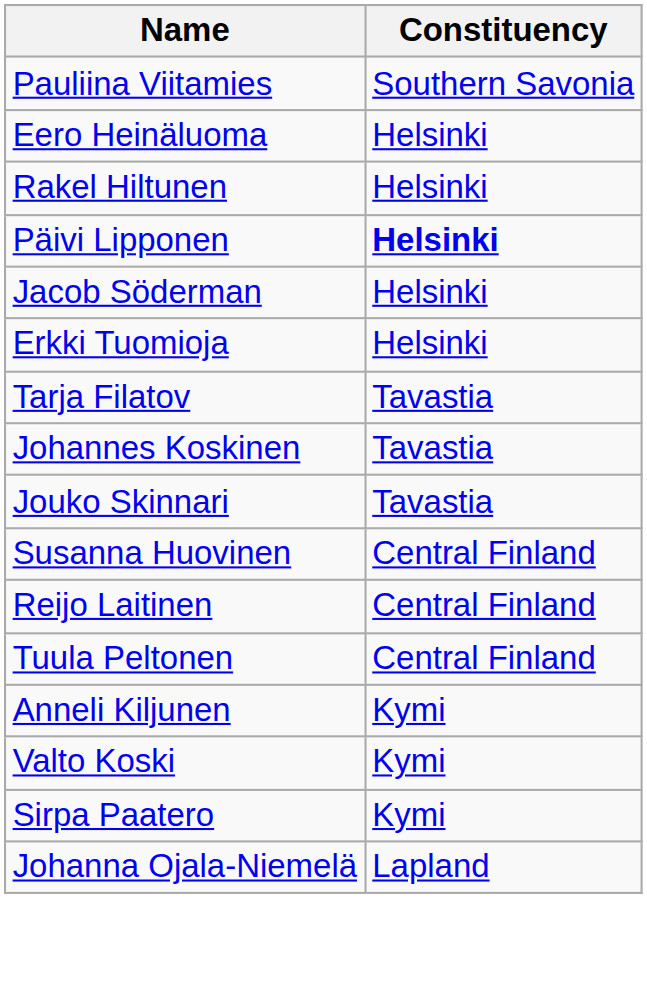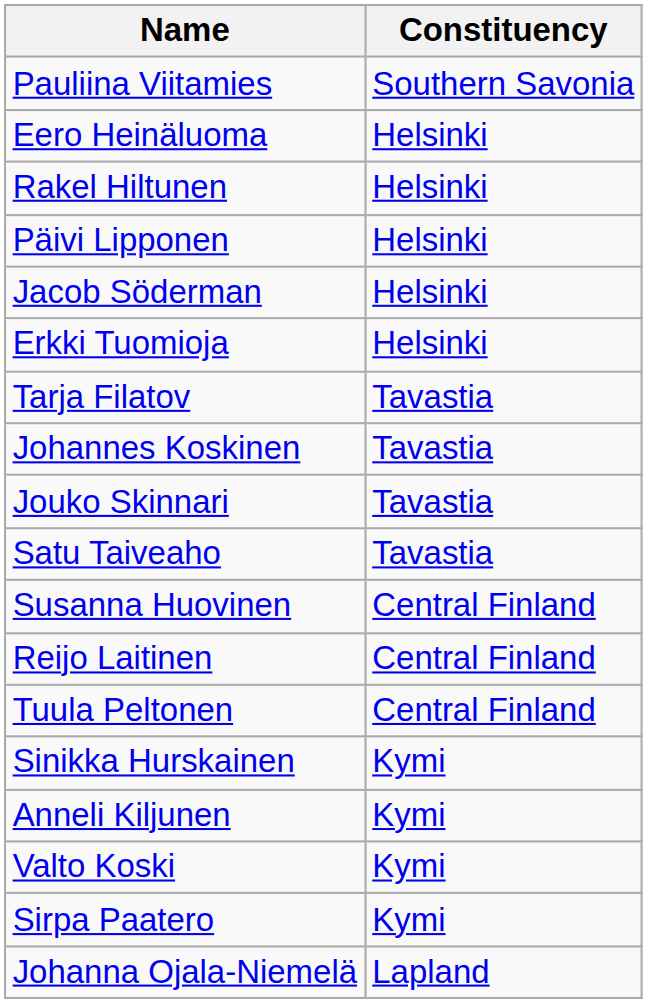 <table class="wikitable">
 <tr>
 <th>Name</th>
 <th>Constituency</th>
 </tr>
 <tr>
 <td><a href='#'>Pauliina Viitamies</a></td>
 <td><a href='#'>Southern Savonia</a></td>
 </tr>
 <tr>
 <td><a href='#'>Eero Heinäluoma</a></td>
 <td><a href='#'>Helsinki</a></td>
 </tr>
 <tr>
 <td><a href='#'>Rakel Hiltunen</a></td>
 <td><a href='#'>Helsinki</a></td>
 </tr>
 <tr>
 <td><a href='#'>Päivi Lipponen</a></td>
-<td><strong><a href='#'>Helsinki</a></strong></td>
+<td><a href='#'>Helsinki</a></td>
 </tr>
 <tr>
 <td><a href='#'>Jacob Söderman</a></td>
 <td><a href='#'>Helsinki</a></td>
 </tr>
 <tr>
 <td><a href='#'>Erkki Tuomioja</a></td>
 <td><a href='#'>Helsinki</a></td>
 </tr>
 <tr>
 <td><a href='#'>Tarja Filatov</a></td>
 <td><a href='#'>Tavastia</a></td>
 </tr>
 <tr>
 <td><a href='#'>Johannes Koskinen</a></td>
 <td><a href='#'>Tavastia</a></td>
 </tr>
 <tr>
 <td><a href='#'>Jouko Skinnari</a></td>
 <td><a href='#'>Tavastia</a></td>
 </tr>
 <tr>
+<td><a href='#'>Satu Taiveaho</a></td>
+<td><a href='#'>Tavastia</a></td>
+</tr>
+<tr>
 <td><a href='#'>Susanna Huovinen</a></td>
 <td><a href='#'>Central Finland</a></td>
 </tr>
 <tr>
 <td><a href='#'>Reijo Laitinen</a></td>
 <td><a href='#'>Central Finland</a></td>
 </tr>
 <tr>
 <td><a href='#'>Tuula Peltonen</a></td>
 <td><a href='#'>Central Finland</a></td>
+</tr>
+<tr>
+<td><a href='#'>Sinikka Hurskainen</a></td>
+<td><a href='#'>Kymi</a></td>
 </tr>
 <tr>
 <td><a href='#'>Anneli Kiljunen</a></td>
 <td><a href='#'>Kymi</a></td>
 </tr>
 <tr>
 <td><a href='#'>Valto Koski</a></td>
 <td><a href='#'>Kymi</a></td>
 </tr>
 <tr>
 <td><a href='#'>Sirpa Paatero</a></td>
 <td><a href='#'>Kymi</a></td>
 </tr>
 <tr>
 <td><a href='#'>Johanna Ojala-Niemelä</a></td>
 <td><a href='#'>Lapland</a></td>
 </tr>
 </table>
